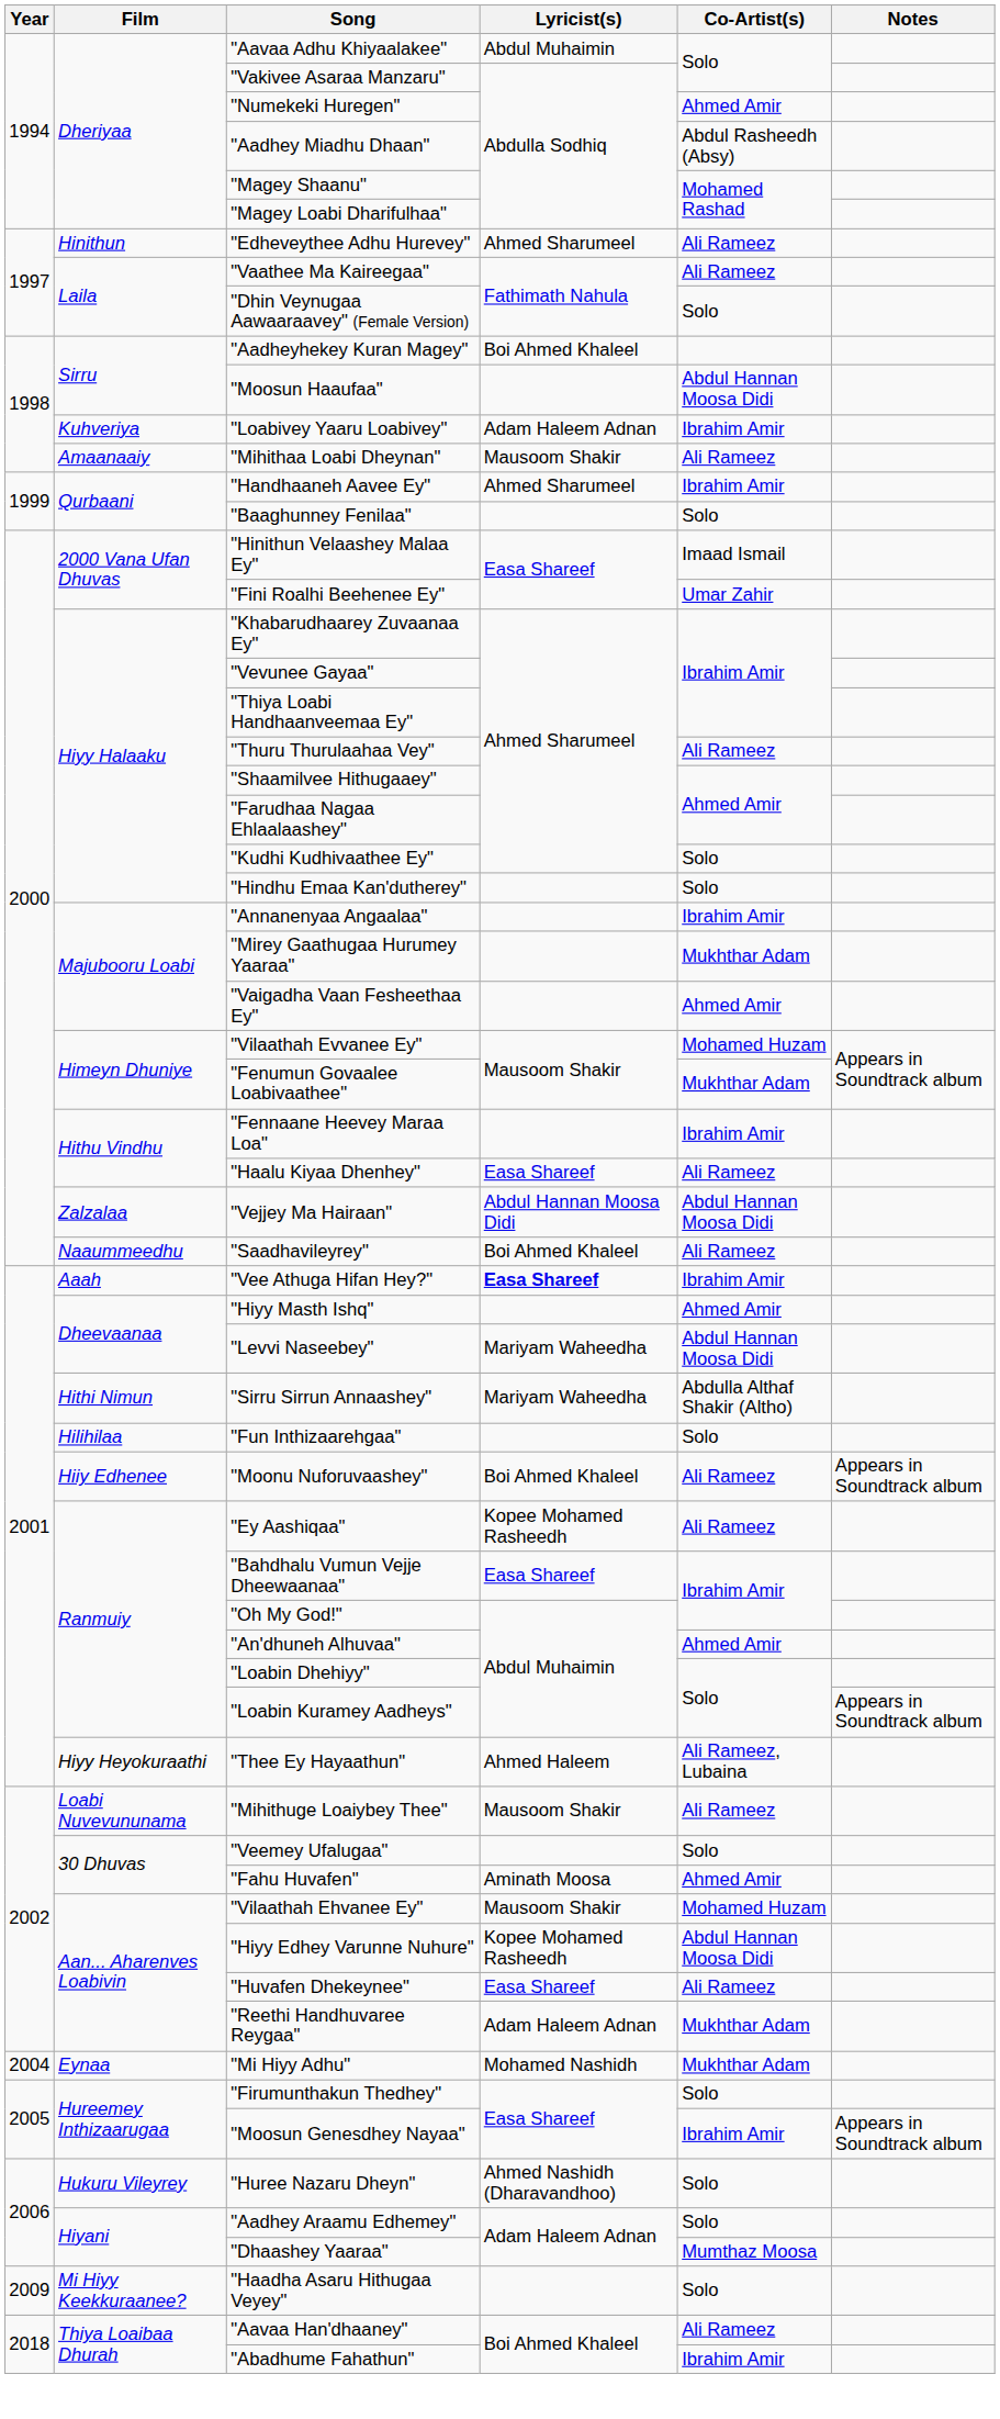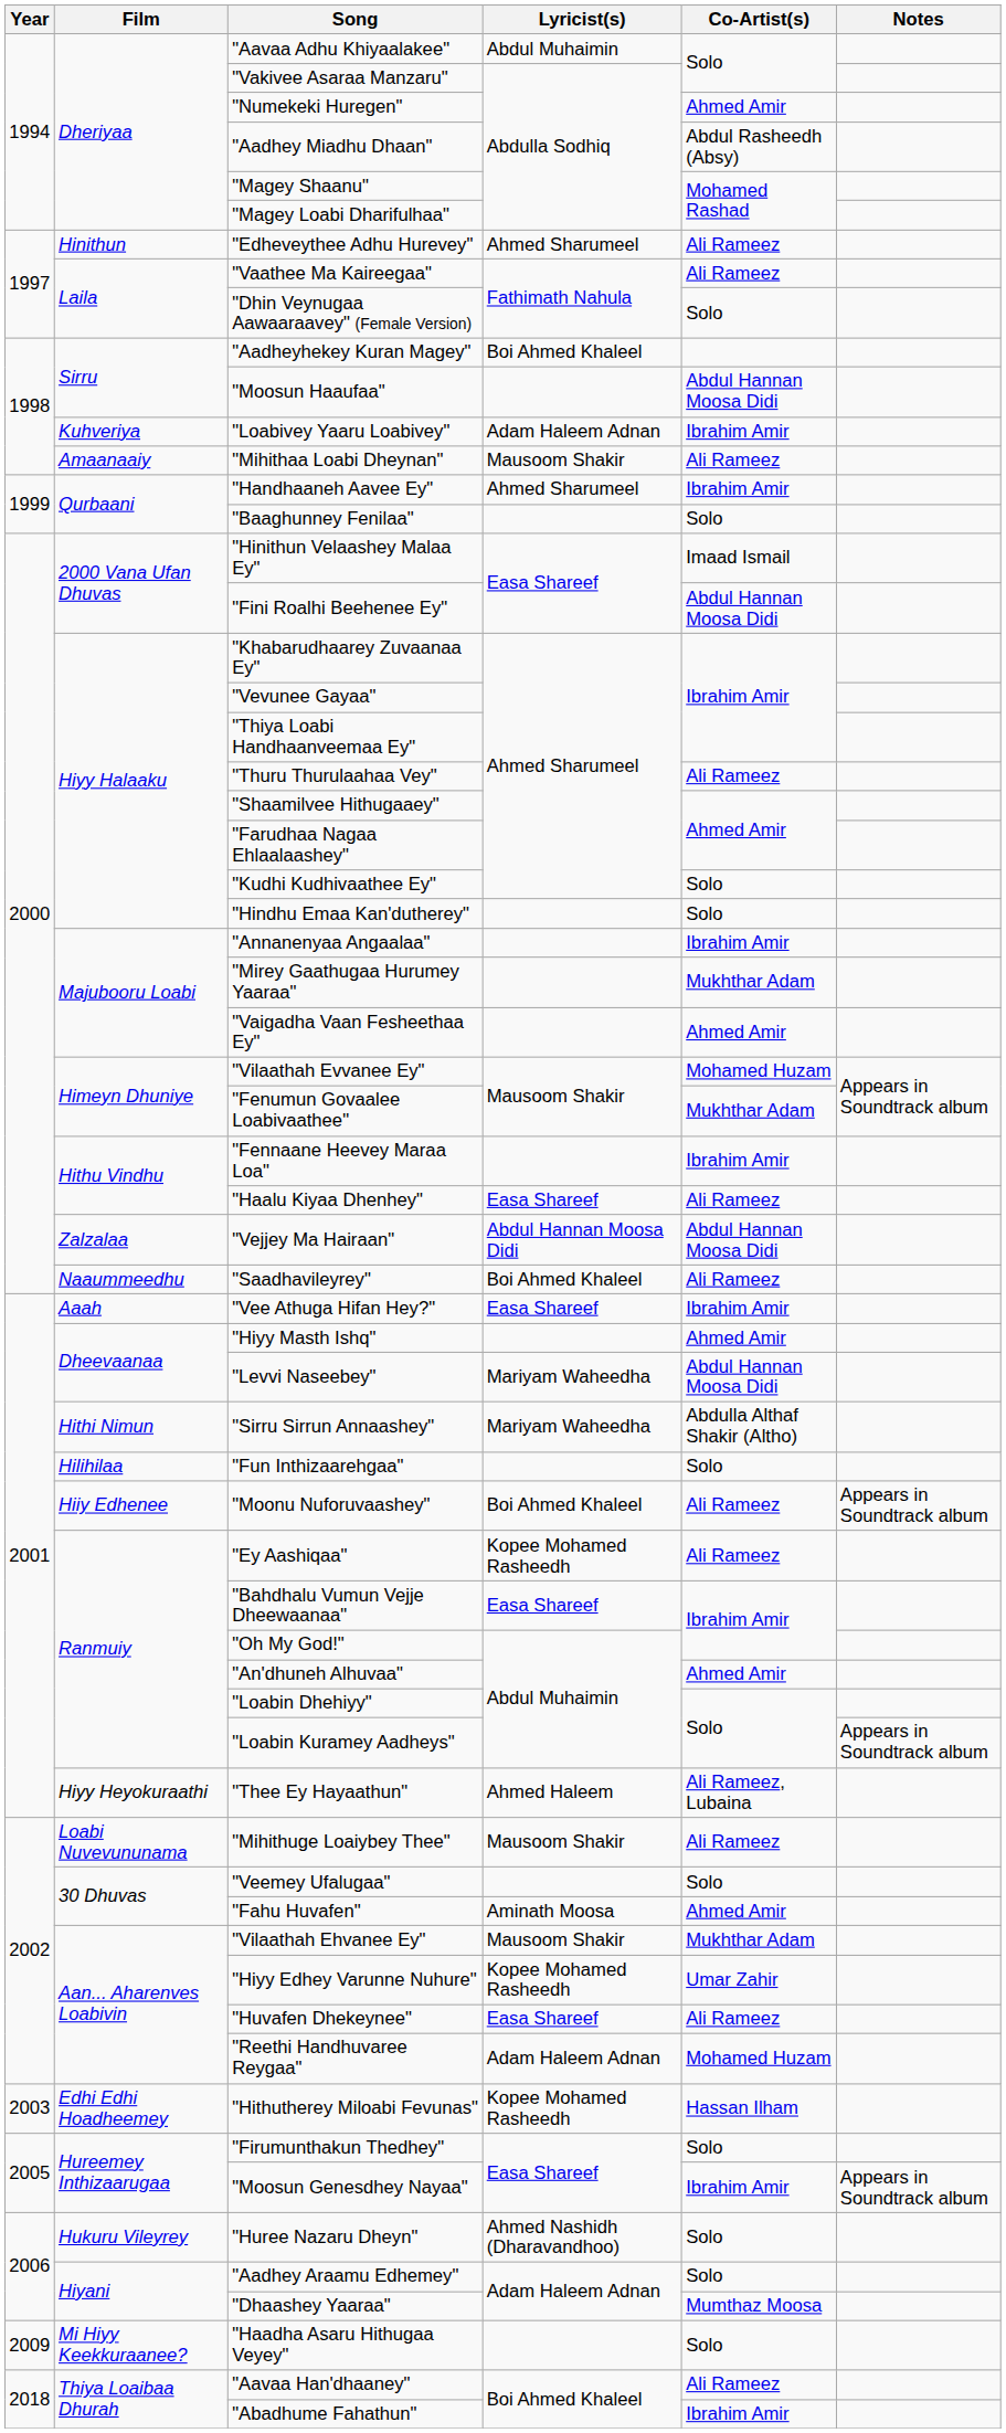 <table class="wikitable">
 <tr>
 <th>Year</th>
 <th>Film</th>
 <th>Song</th>
 <th>Lyricist(s)</th>
 <th>Co-Artist(s)</th>
 <th>Notes</th>
 </tr>
 <tr>
 <td rowspan="6">1994</td>
 <td rowspan="6"><em><a href='#'>Dheriyaa</a></em></td>
 <td>"Aavaa Adhu Khiyaalakee"</td>
 <td>Abdul Muhaimin</td>
 <td rowspan="2">Solo</td>
 <td></td>
 </tr>
 <tr>
 <td>"Vakivee Asaraa Manzaru"</td>
 <td rowspan="5">Abdulla Sodhiq</td>
 <td></td>
 </tr>
 <tr>
 <td>"Numekeki Huregen"</td>
 <td><a href='#'>Ahmed Amir</a></td>
 <td></td>
 </tr>
 <tr>
 <td>"Aadhey Miadhu Dhaan"</td>
 <td>Abdul Rasheedh (Absy)</td>
 <td></td>
 </tr>
 <tr>
 <td>"Magey Shaanu"</td>
 <td rowspan="2"><a href='#'>Mohamed Rashad</a></td>
 <td></td>
 </tr>
 <tr>
 <td>"Magey Loabi Dharifulhaa"</td>
 <td></td>
 </tr>
 <tr>
 <td rowspan="3">1997</td>
 <td><em><a href='#'>Hinithun</a></em></td>
 <td>"Edheveythee Adhu Hurevey"</td>
 <td>Ahmed Sharumeel</td>
 <td><a href='#'>Ali Rameez</a></td>
 <td></td>
 </tr>
 <tr>
 <td rowspan="2"><a href='#'><em>Laila</em></a></td>
 <td>"Vaathee Ma Kaireegaa"</td>
 <td rowspan="2"><a href='#'>Fathimath Nahula</a></td>
 <td><a href='#'>Ali Rameez</a></td>
 <td></td>
 </tr>
 <tr>
 <td>"Dhin Veynugaa Aawaaraavey" <small>(Female Version)</small></td>
 <td>Solo</td>
 <td></td>
 </tr>
 <tr>
 <td rowspan="4">1998</td>
 <td rowspan="2"><em><a href='#'>Sirru</a></em></td>
 <td>"Aadheyhekey Kuran Magey"</td>
 <td>Boi Ahmed Khaleel</td>
 <td></td>
 <td></td>
 </tr>
 <tr>
 <td>"Moosun Haaufaa"</td>
 <td></td>
 <td><a href='#'>Abdul Hannan Moosa Didi</a></td>
 <td></td>
 </tr>
 <tr>
 <td><em><a href='#'>Kuhveriya</a></em></td>
 <td>"Loabivey Yaaru Loabivey"</td>
 <td>Adam Haleem Adnan</td>
 <td><a href='#'>Ibrahim Amir</a></td>
 <td></td>
 </tr>
 <tr>
 <td><em><a href='#'>Amaanaaiy</a></em></td>
 <td>"Mihithaa Loabi Dheynan"</td>
 <td>Mausoom Shakir</td>
 <td><a href='#'>Ali Rameez</a></td>
 <td></td>
 </tr>
 <tr>
 <td rowspan="2">1999</td>
 <td rowspan="2"><em><a href='#'>Qurbaani</a></em></td>
 <td>"Handhaaneh Aavee Ey"</td>
 <td>Ahmed Sharumeel</td>
 <td><a href='#'>Ibrahim Amir</a></td>
 <td></td>
 </tr>
 <tr>
 <td>"Baaghunney Fenilaa"</td>
 <td></td>
 <td>Solo</td>
 <td></td>
 </tr>
 <tr>
 <td rowspan="19">2000</td>
 <td rowspan="2"><em><a href='#'>2000 Vana Ufan Dhuvas</a></em></td>
 <td>"Hinithun Velaashey Malaa Ey"</td>
 <td rowspan="2"><a href='#'>Easa Shareef</a></td>
 <td>Imaad Ismail</td>
 <td></td>
 </tr>
 <tr>
 <td>"Fini Roalhi Beehenee Ey"</td>
-<td><a href='#'>Umar Zahir</a></td>
+<td><a href='#'>Abdul Hannan Moosa Didi</a></td>
 <td></td>
 </tr>
 <tr>
 <td rowspan="8"><em><a href='#'>Hiyy Halaaku</a></em></td>
 <td>"Khabarudhaarey Zuvaanaa Ey"</td>
 <td rowspan="7">Ahmed Sharumeel</td>
 <td rowspan="3"><a href='#'>Ibrahim Amir</a></td>
 <td></td>
 </tr>
 <tr>
 <td>"Vevunee Gayaa"</td>
 <td></td>
 </tr>
 <tr>
 <td>"Thiya Loabi Handhaanveemaa Ey"</td>
 <td></td>
 </tr>
 <tr>
 <td>"Thuru Thurulaahaa Vey"</td>
 <td><a href='#'>Ali Rameez</a></td>
 <td></td>
 </tr>
 <tr>
 <td>"Shaamilvee Hithugaaey"</td>
 <td rowspan="2"><a href='#'>Ahmed Amir</a></td>
 <td></td>
 </tr>
 <tr>
 <td>"Farudhaa Nagaa Ehlaalaashey"</td>
 <td></td>
 </tr>
 <tr>
 <td>"Kudhi Kudhivaathee Ey"</td>
 <td>Solo</td>
 <td></td>
 </tr>
 <tr>
 <td>"Hindhu Emaa Kan'dutherey"</td>
 <td></td>
 <td>Solo</td>
 <td></td>
 </tr>
 <tr>
 <td rowspan="3"><em><a href='#'>Majubooru Loabi</a></em></td>
 <td>"Annanenyaa Angaalaa"</td>
 <td></td>
 <td><a href='#'>Ibrahim Amir</a></td>
 <td></td>
 </tr>
 <tr>
 <td>"Mirey Gaathugaa Hurumey Yaaraa"</td>
 <td></td>
 <td><a href='#'>Mukhthar Adam</a></td>
 <td></td>
 </tr>
 <tr>
 <td>"Vaigadha Vaan Fesheethaa Ey"</td>
 <td></td>
 <td><a href='#'>Ahmed Amir</a></td>
 <td></td>
 </tr>
 <tr>
 <td rowspan="2"><em><a href='#'>Himeyn Dhuniye</a></em></td>
 <td>"Vilaathah Evvanee Ey"</td>
 <td rowspan="2">Mausoom Shakir</td>
 <td><a href='#'>Mohamed Huzam</a></td>
 <td rowspan="2">Appears in Soundtrack album</td>
 </tr>
 <tr>
 <td>"Fenumun Govaalee Loabivaathee"</td>
 <td><a href='#'>Mukhthar Adam</a></td>
 </tr>
 <tr>
 <td rowspan="2"><em><a href='#'>Hithu Vindhu</a></em></td>
 <td>"Fennaane Heevey Maraa Loa"</td>
 <td></td>
 <td><a href='#'>Ibrahim Amir</a></td>
 <td></td>
 </tr>
 <tr>
 <td>"Haalu Kiyaa Dhenhey"</td>
 <td><a href='#'>Easa Shareef</a></td>
 <td><a href='#'>Ali Rameez</a></td>
 <td></td>
 </tr>
 <tr>
 <td><em><a href='#'>Zalzalaa</a></em></td>
 <td>"Vejjey Ma Hairaan"</td>
 <td><a href='#'>Abdul Hannan Moosa Didi</a></td>
 <td><a href='#'>Abdul Hannan Moosa Didi</a></td>
 <td></td>
 </tr>
 <tr>
 <td><em><a href='#'>Naaummeedhu</a></em></td>
 <td>"Saadhavileyrey"</td>
 <td>Boi Ahmed Khaleel</td>
 <td><a href='#'>Ali Rameez</a></td>
 <td></td>
 </tr>
 <tr>
 <td rowspan="13">2001</td>
 <td><a href='#'><em>Aaah</em></a></td>
 <td>"Vee Athuga Hifan Hey?"</td>
-<td><strong><a href='#'>Easa Shareef</a></strong></td>
+<td><a href='#'>Easa Shareef</a></td>
 <td><a href='#'>Ibrahim Amir</a></td>
 <td></td>
 </tr>
 <tr>
 <td rowspan="2"><em><a href='#'>Dheevaanaa</a></em></td>
 <td>"Hiyy Masth Ishq"</td>
 <td></td>
 <td><a href='#'>Ahmed Amir</a></td>
 <td></td>
 </tr>
 <tr>
 <td>"Levvi Naseebey"</td>
 <td>Mariyam Waheedha</td>
 <td><a href='#'>Abdul Hannan Moosa Didi</a></td>
 <td></td>
 </tr>
 <tr>
 <td><em><a href='#'>Hithi Nimun</a></em></td>
 <td>"Sirru Sirrun Annaashey"</td>
 <td>Mariyam Waheedha</td>
 <td>Abdulla Althaf Shakir (Altho)</td>
 <td></td>
 </tr>
 <tr>
 <td><em><a href='#'>Hilihilaa</a></em></td>
 <td>"Fun Inthizaarehgaa"</td>
 <td></td>
 <td>Solo</td>
 <td></td>
 </tr>
 <tr>
 <td><em><a href='#'>Hiiy Edhenee</a></em></td>
 <td>"Moonu Nuforuvaashey"</td>
 <td>Boi Ahmed Khaleel</td>
 <td><a href='#'>Ali Rameez</a></td>
 <td>Appears in Soundtrack album</td>
 </tr>
 <tr>
 <td rowspan="6"><em><a href='#'>Ranmuiy</a></em></td>
 <td>"Ey Aashiqaa"</td>
 <td>Kopee Mohamed Rasheedh</td>
 <td><a href='#'>Ali Rameez</a></td>
 <td></td>
 </tr>
 <tr>
 <td>"Bahdhalu Vumun Vejje Dheewaanaa"</td>
 <td><a href='#'>Easa Shareef</a></td>
 <td rowspan="2"><a href='#'>Ibrahim Amir</a></td>
 <td></td>
 </tr>
 <tr>
 <td>"Oh My God!"</td>
 <td rowspan="4">Abdul Muhaimin</td>
 <td></td>
 </tr>
 <tr>
 <td>"An'dhuneh Alhuvaa"</td>
 <td><a href='#'>Ahmed Amir</a></td>
 <td></td>
 </tr>
 <tr>
 <td>"Loabin Dhehiyy"</td>
 <td rowspan="2">Solo</td>
 <td></td>
 </tr>
 <tr>
 <td>"Loabin Kuramey Aadheys"</td>
 <td>Appears in Soundtrack album</td>
 </tr>
 <tr>
 <td><em>Hiyy Heyokuraathi</em></td>
 <td>"Thee Ey Hayaathun"</td>
 <td>Ahmed Haleem</td>
 <td><a href='#'>Ali Rameez</a>, Lubaina</td>
 <td></td>
 </tr>
 <tr>
 <td rowspan="7">2002</td>
 <td><em><a href='#'>Loabi Nuvevununama</a></em></td>
 <td>"Mihithuge Loaiybey Thee"</td>
 <td>Mausoom Shakir</td>
 <td><a href='#'>Ali Rameez</a></td>
 <td></td>
 </tr>
 <tr>
 <td rowspan="2"><em>30 Dhuvas</em></td>
 <td>"Veemey Ufalugaa"</td>
 <td></td>
 <td>Solo</td>
 <td></td>
 </tr>
 <tr>
 <td>"Fahu Huvafen"</td>
 <td>Aminath Moosa</td>
 <td><a href='#'>Ahmed Amir</a></td>
 <td></td>
 </tr>
 <tr>
 <td rowspan="4"><em><a href='#'>Aan... Aharenves Loabivin</a></em></td>
 <td>"Vilaathah Ehvanee Ey"</td>
 <td>Mausoom Shakir</td>
-<td><a href='#'>Mohamed Huzam</a></td>
+<td><a href='#'>Mukhthar Adam</a></td>
 <td></td>
 </tr>
 <tr>
 <td>"Hiyy Edhey Varunne Nuhure"</td>
 <td>Kopee Mohamed Rasheedh</td>
-<td><a href='#'>Abdul Hannan Moosa Didi</a></td>
+<td><a href='#'>Umar Zahir</a></td>
 <td></td>
 </tr>
 <tr>
 <td>"Huvafen Dhekeynee"</td>
 <td><a href='#'>Easa Shareef</a></td>
 <td><a href='#'>Ali Rameez</a></td>
 <td></td>
 </tr>
 <tr>
 <td>"Reethi Handhuvaree Reygaa"</td>
 <td>Adam Haleem Adnan</td>
-<td><a href='#'>Mukhthar Adam</a></td>
+<td><a href='#'>Mohamed Huzam</a></td>
 <td></td>
 </tr>
 <tr>
-<td>2004</td>
-<td><em><a href='#'>Eynaa</a></em></td>
-<td>"Mi Hiyy Adhu"</td>
-<td>Mohamed Nashidh</td>
-<td><a href='#'>Mukhthar Adam</a></td>
+<td>2003</td>
+<td><em><a href='#'>Edhi Edhi Hoadheemey</a></em></td>
+<td>"Hithutherey Miloabi Fevunas"</td>
+<td>Kopee Mohamed Rasheedh</td>
+<td><a href='#'>Hassan Ilham</a></td>
 <td></td>
 </tr>
 <tr>
 <td rowspan="2">2005</td>
 <td rowspan="2"><em><a href='#'>Hureemey Inthizaarugaa</a></em></td>
 <td>"Firumunthakun Thedhey"</td>
 <td rowspan="2"><a href='#'>Easa Shareef</a></td>
 <td>Solo</td>
 <td></td>
 </tr>
 <tr>
 <td>"Moosun Genesdhey Nayaa"</td>
 <td><a href='#'>Ibrahim Amir</a></td>
 <td>Appears in Soundtrack album</td>
 </tr>
 <tr>
 <td rowspan="3">2006</td>
 <td><em><a href='#'>Hukuru Vileyrey</a></em></td>
 <td>"Huree Nazaru Dheyn"</td>
 <td>Ahmed Nashidh (Dharavandhoo)</td>
 <td>Solo</td>
 <td></td>
 </tr>
 <tr>
 <td rowspan="2"><em><a href='#'>Hiyani</a></em></td>
 <td>"Aadhey Araamu Edhemey"</td>
 <td rowspan="2">Adam Haleem Adnan</td>
 <td>Solo</td>
 <td></td>
 </tr>
 <tr>
 <td>"Dhaashey Yaaraa"</td>
 <td><a href='#'>Mumthaz Moosa</a></td>
 <td></td>
 </tr>
 <tr>
 <td>2009</td>
 <td><em><a href='#'>Mi Hiyy Keekkuraanee?</a></em></td>
 <td>"Haadha Asaru Hithugaa Veyey"</td>
 <td></td>
 <td>Solo</td>
 <td></td>
 </tr>
 <tr>
 <td rowspan="2">2018</td>
 <td rowspan="2"><em><a href='#'>Thiya Loaibaa Dhurah</a></em></td>
 <td>"Aavaa Han'dhaaney"</td>
 <td rowspan="2">Boi Ahmed Khaleel</td>
 <td><a href='#'>Ali Rameez</a></td>
 <td></td>
 </tr>
 <tr>
 <td>"Abadhume Fahathun"</td>
 <td><a href='#'>Ibrahim Amir</a></td>
 <td></td>
 </tr>
 </table>
